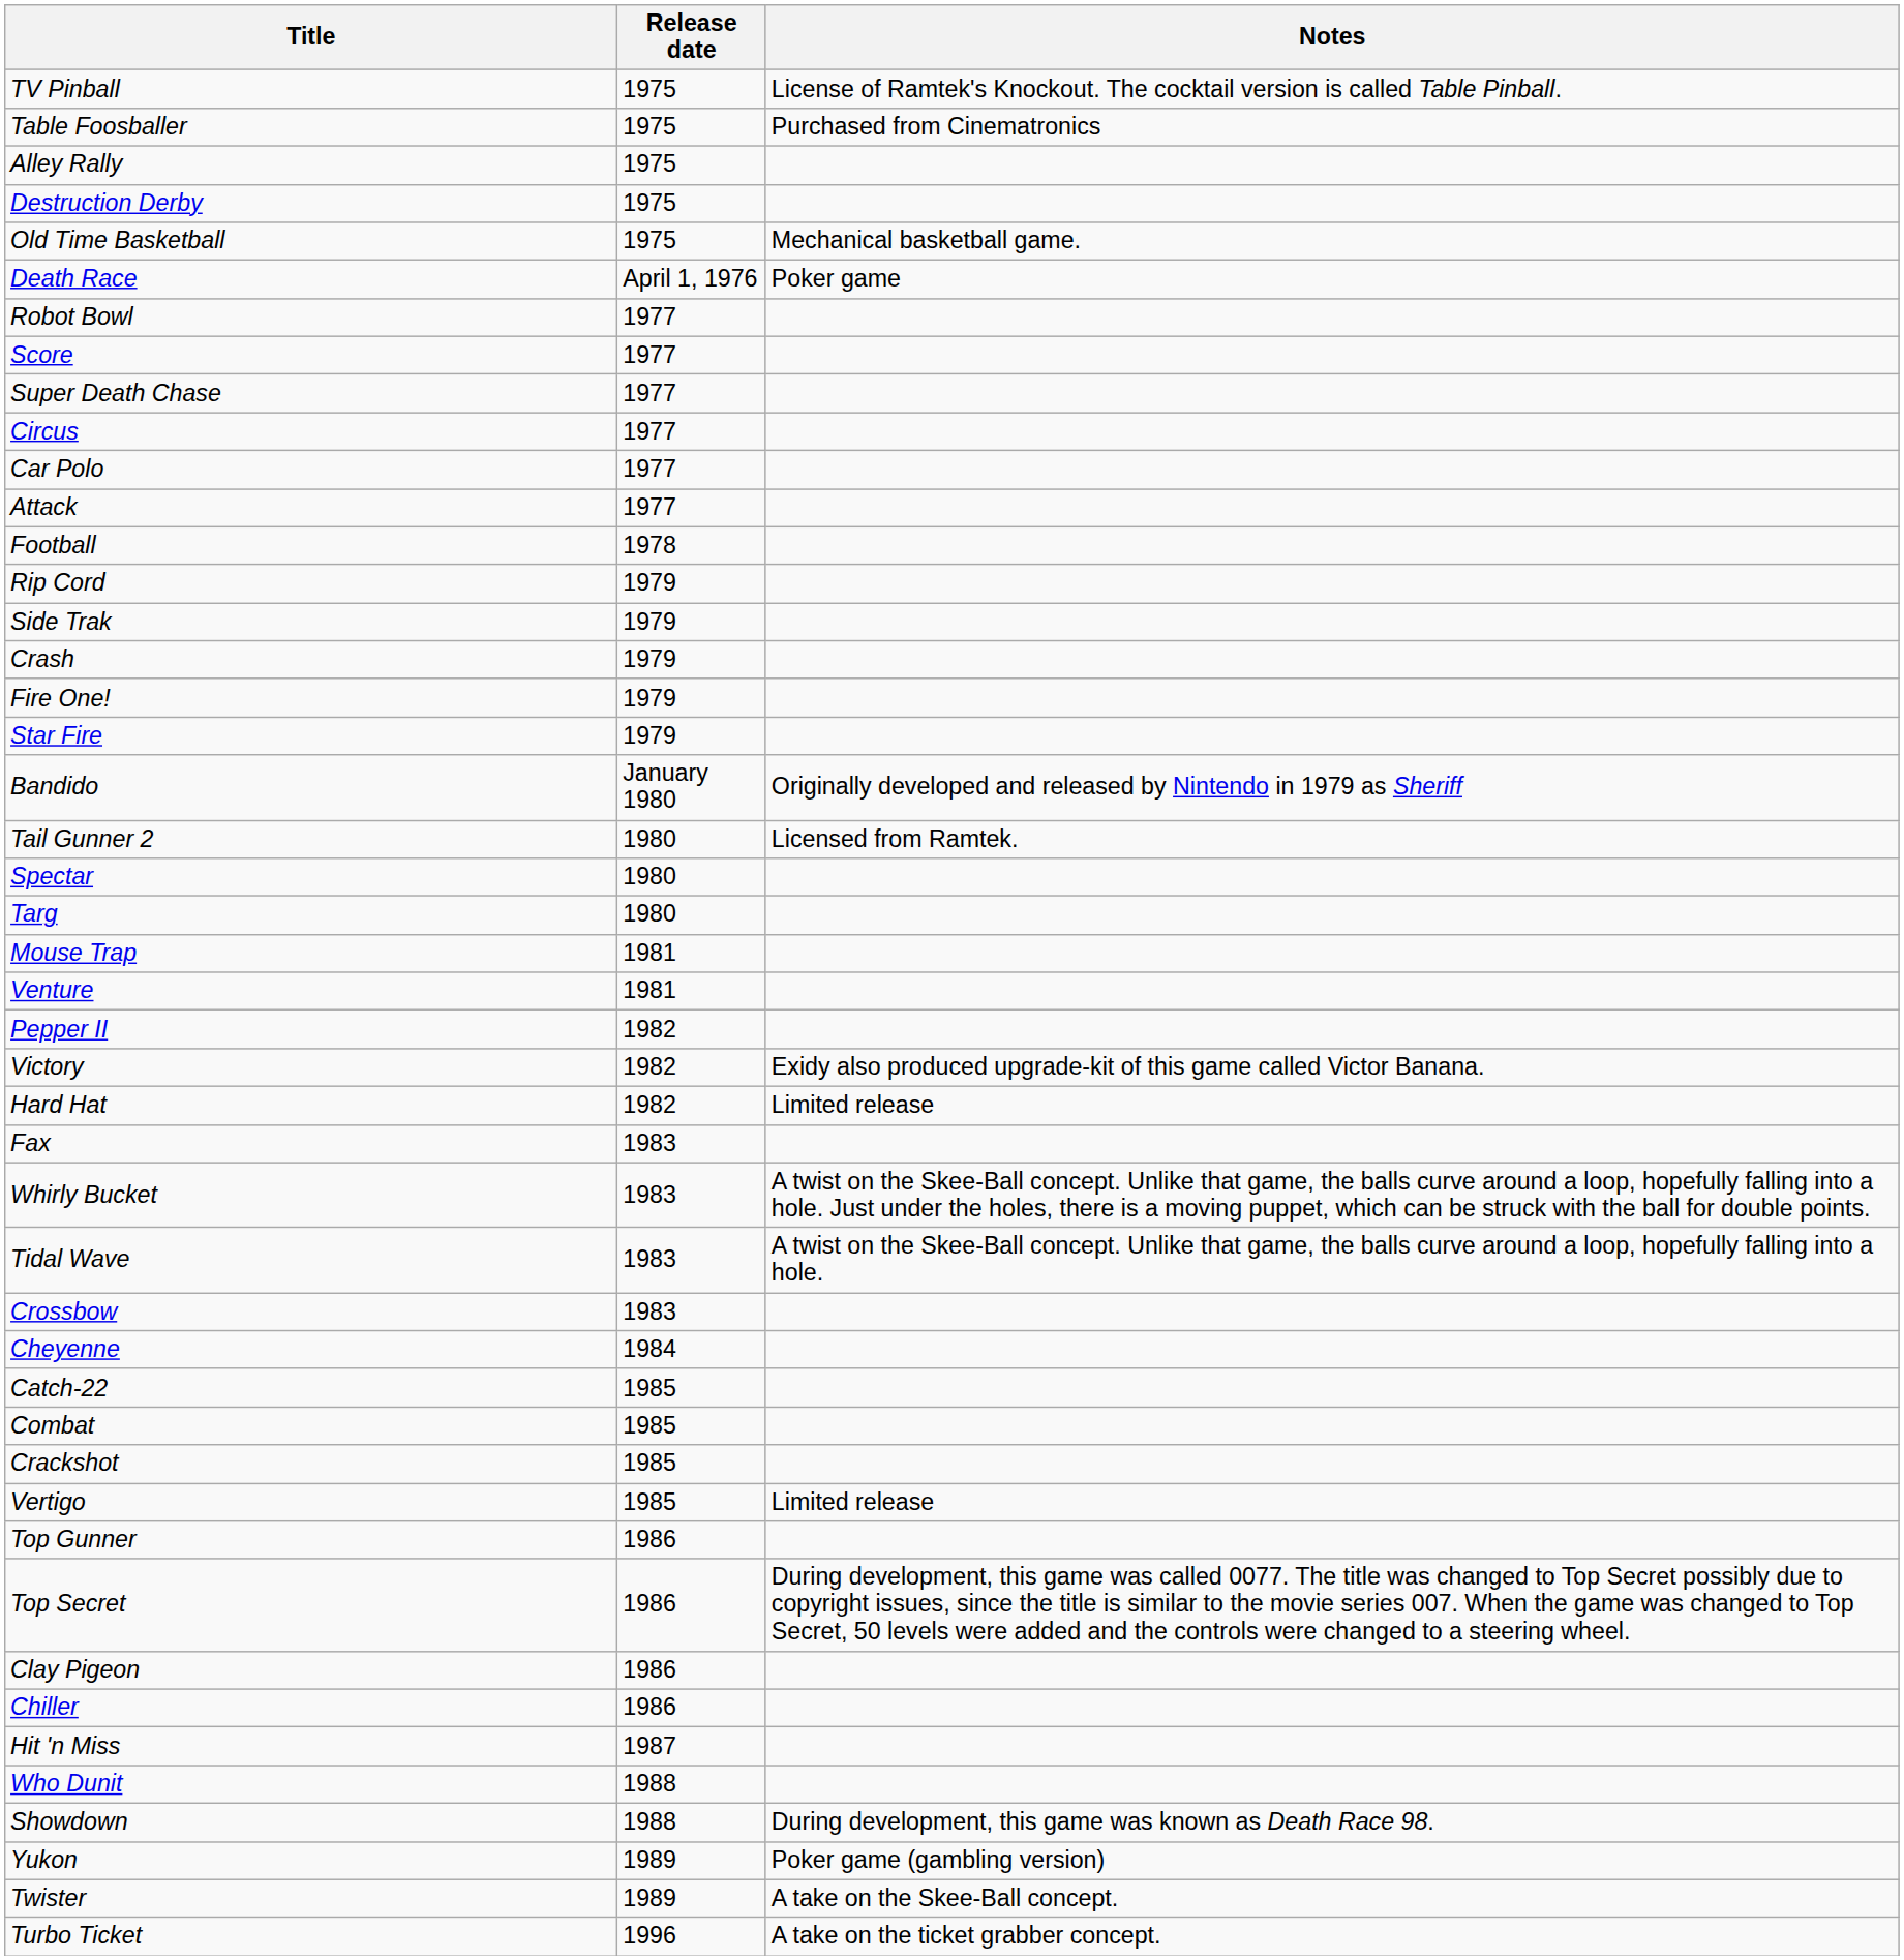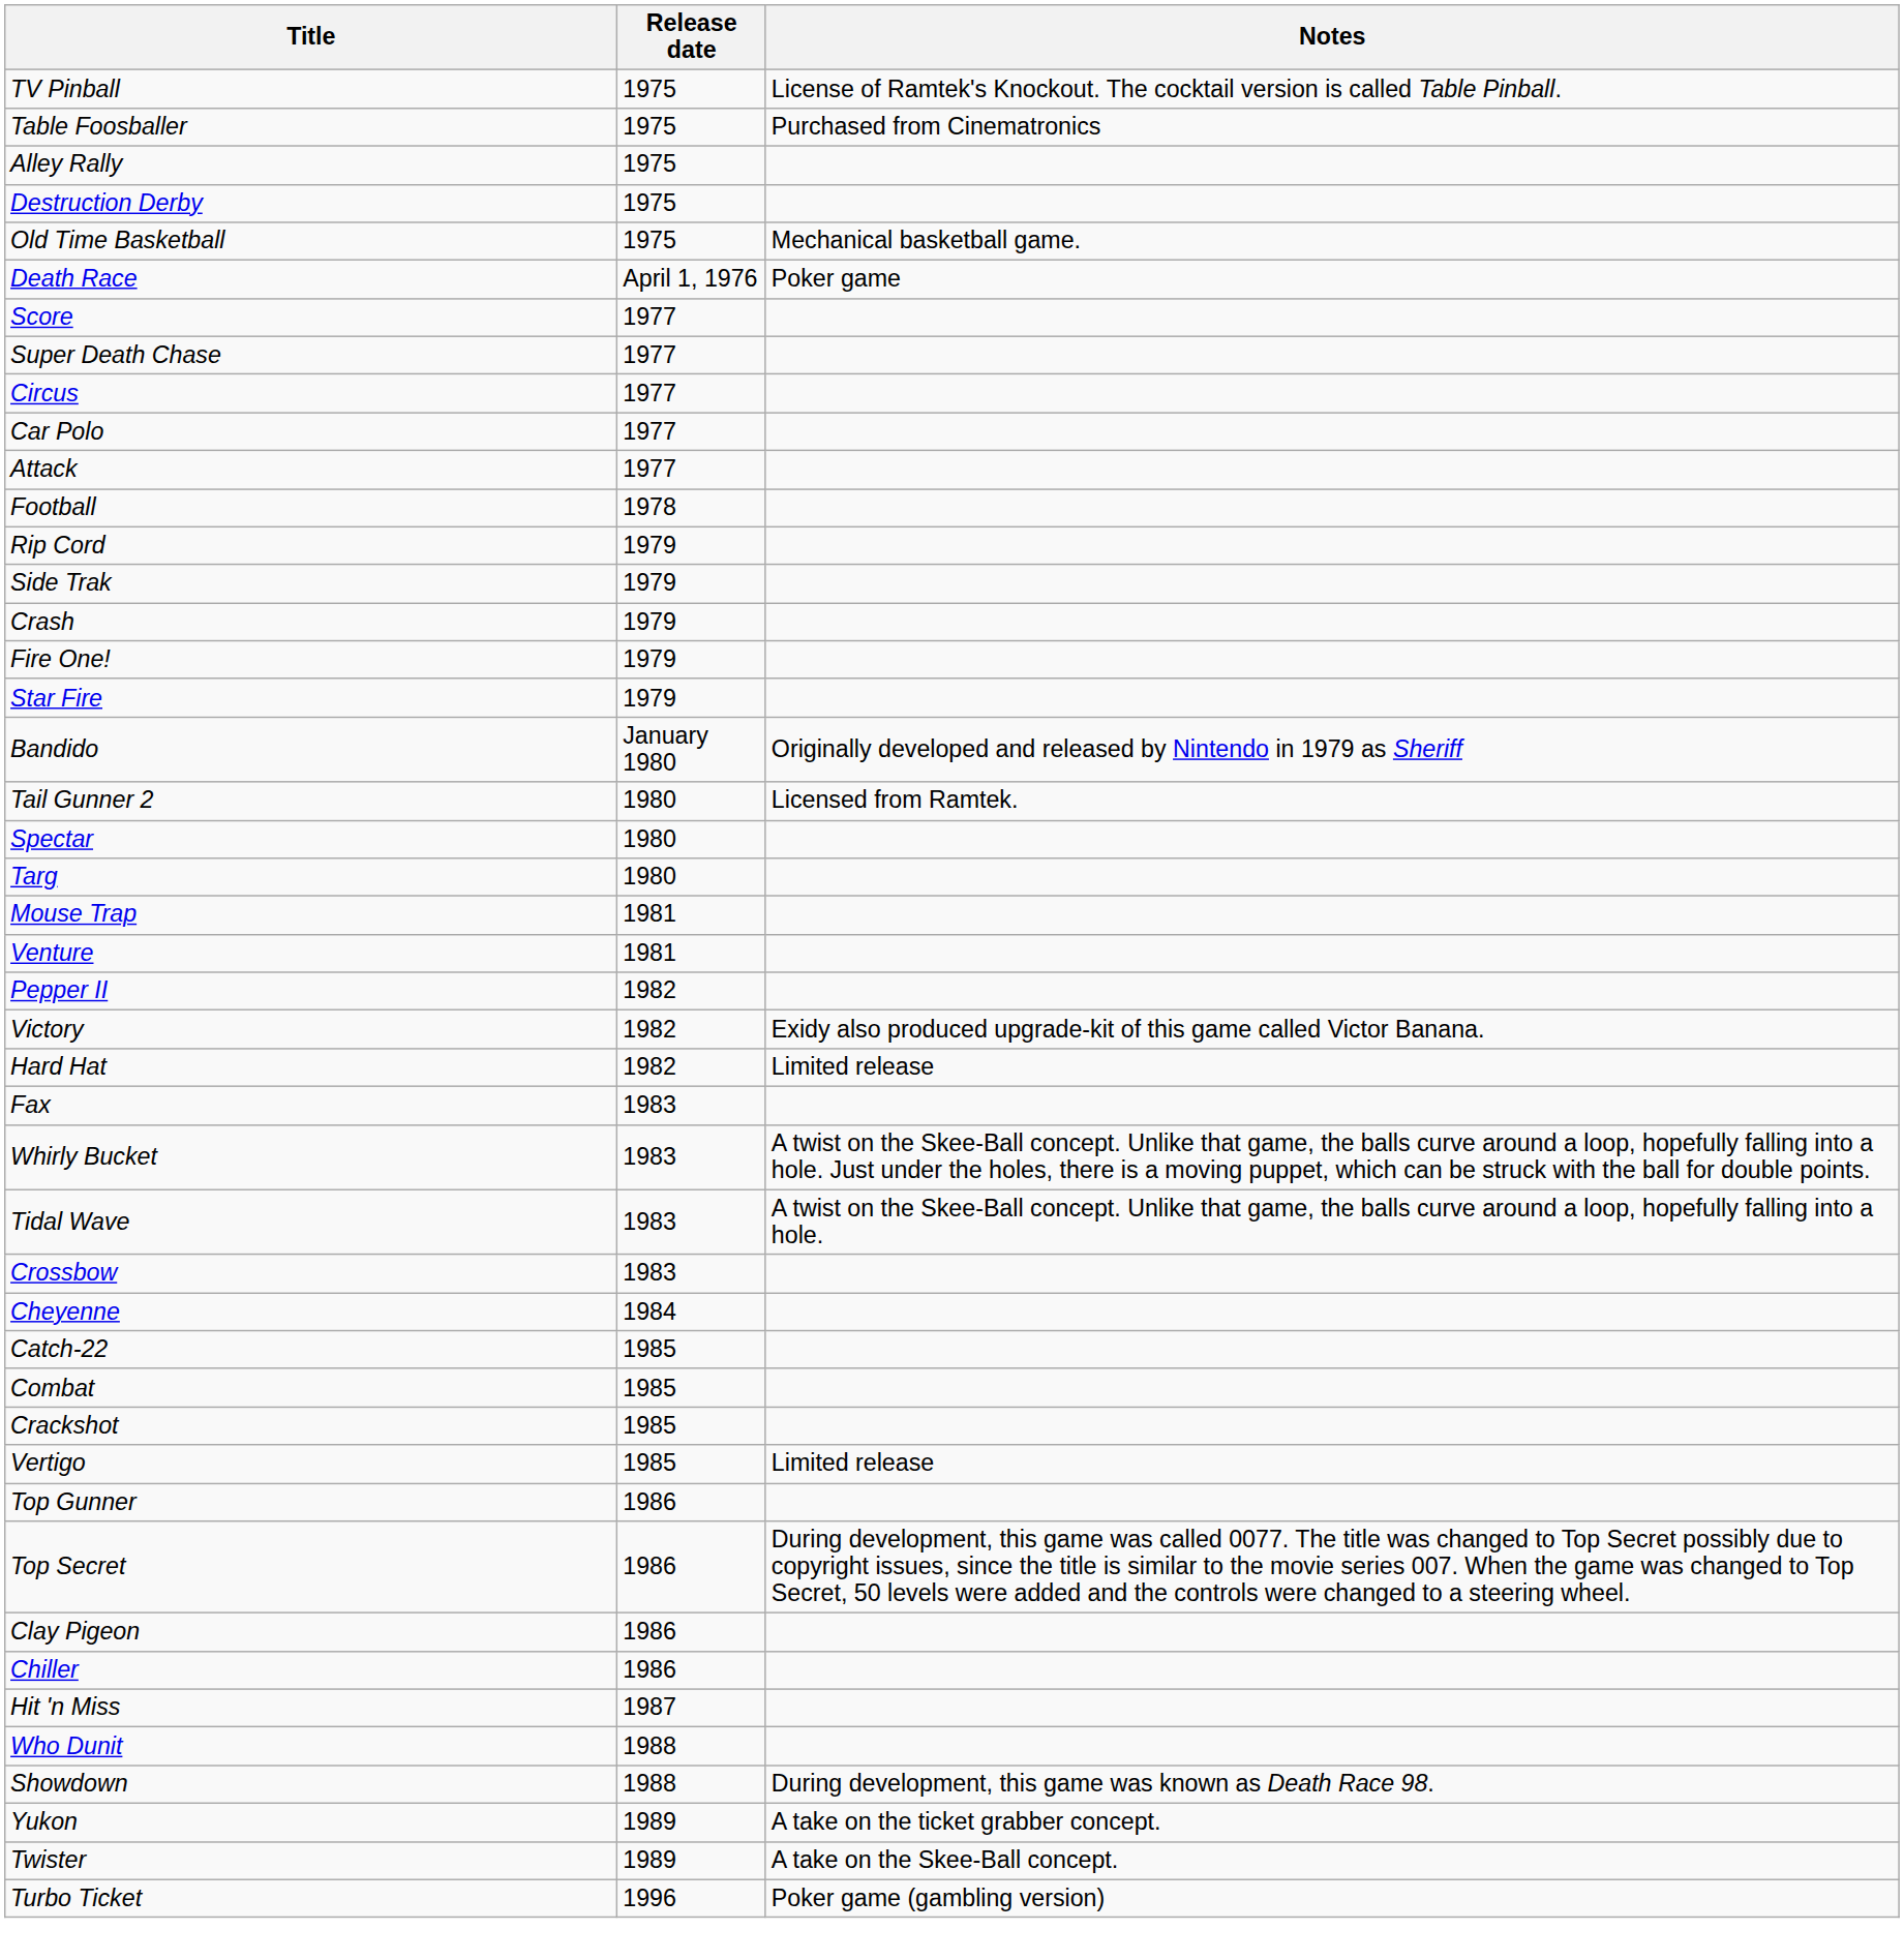 <table class="wikitable sortable" style="width: 100%;">
 <tr>
 <th scope="col" style="width:20%;">Title</th>
 <th scope="col" style="width:4%;">Release date</th>
 <th scope="col" style="width:37%;" class="unsortable">Notes</th>
 </tr>
 <tr>
 <td><em>TV Pinball</em></td>
 <td>1975</td>
 <td>License of Ramtek's Knockout. The cocktail version is called <em>Table Pinball</em>.</td>
 </tr>
 <tr>
 <td><em>Table Foosballer</em></td>
 <td>1975</td>
 <td>Purchased from Cinematronics</td>
 </tr>
 <tr>
 <td><em>Alley Rally</em></td>
 <td>1975</td>
 <td></td>
 </tr>
 <tr>
 <td><em><a href='#'>Destruction Derby</a></em></td>
 <td>1975</td>
 <td></td>
 </tr>
 <tr>
 <td><em>Old Time Basketball</em></td>
 <td>1975</td>
 <td>Mechanical basketball game.</td>
 </tr>
 <tr>
 <td><em><a href='#'>Death Race</a></em></td>
 <td>April 1, 1976</td>
 <td>Poker game</td>
-</tr>
-<tr>
-<td><em>Robot Bowl</em></td>
-<td>1977</td>
-<td></td>
 </tr>
 <tr>
 <td><a href='#'><em>Score</em></a></td>
 <td>1977</td>
 <td></td>
 </tr>
 <tr>
 <td><em>Super Death Chase</em></td>
 <td>1977</td>
 <td></td>
 </tr>
 <tr>
 <td><em><a href='#'>Circus</a></em></td>
 <td>1977</td>
 <td></td>
 </tr>
 <tr>
 <td><em>Car Polo</em></td>
 <td>1977</td>
 <td></td>
 </tr>
 <tr>
 <td><em>Attack</em></td>
 <td>1977</td>
 <td></td>
 </tr>
 <tr>
 <td><em>Football</em></td>
 <td>1978</td>
 <td></td>
 </tr>
 <tr>
 <td><em>Rip Cord</em></td>
 <td>1979</td>
 <td></td>
 </tr>
 <tr>
 <td><em>Side Trak</em></td>
 <td>1979</td>
 <td></td>
 </tr>
 <tr>
 <td><em>Crash</em></td>
 <td>1979</td>
 <td></td>
 </tr>
 <tr>
 <td><em>Fire One!</em></td>
 <td>1979</td>
 <td></td>
 </tr>
 <tr>
 <td><em><a href='#'>Star Fire</a></em></td>
 <td>1979</td>
 <td></td>
 </tr>
 <tr>
 <td><em>Bandido</em></td>
 <td>January 1980</td>
 <td>Originally developed and released by <a href='#'>Nintendo</a> in 1979 as <em><a href='#'>Sheriff</a></em></td>
 </tr>
 <tr>
 <td><em>Tail Gunner 2</em></td>
 <td>1980</td>
 <td>Licensed from Ramtek.</td>
 </tr>
 <tr>
 <td><em><a href='#'>Spectar</a></em></td>
 <td>1980</td>
 <td></td>
 </tr>
 <tr>
 <td><em><a href='#'>Targ</a></em></td>
 <td>1980</td>
 <td></td>
 </tr>
 <tr>
 <td><em><a href='#'>Mouse Trap</a></em></td>
 <td>1981</td>
 <td></td>
 </tr>
 <tr>
 <td><em><a href='#'>Venture</a></em></td>
 <td>1981</td>
 <td></td>
 </tr>
 <tr>
 <td><em><a href='#'>Pepper II</a></em></td>
 <td>1982</td>
 <td></td>
 </tr>
 <tr>
 <td><em>Victory</em></td>
 <td>1982</td>
 <td>Exidy also produced upgrade-kit of this game called Victor Banana.</td>
 </tr>
 <tr>
 <td><em>Hard Hat</em></td>
 <td>1982</td>
 <td>Limited release</td>
 </tr>
 <tr>
 <td><em>Fax</em></td>
 <td>1983</td>
 <td></td>
 </tr>
 <tr>
 <td><em>Whirly Bucket</em></td>
 <td>1983</td>
 <td>A twist on the Skee-Ball concept. Unlike that game, the balls curve around a loop, hopefully falling into a hole. Just under the holes, there is a moving puppet, which can be struck with the ball for double points.</td>
 </tr>
 <tr>
 <td><em>Tidal Wave</em></td>
 <td>1983</td>
 <td>A twist on the Skee-Ball concept. Unlike that game, the balls curve around a loop, hopefully falling into a hole.</td>
 </tr>
 <tr>
 <td><em><a href='#'>Crossbow</a></em></td>
 <td>1983</td>
 <td></td>
 </tr>
 <tr>
 <td><em><a href='#'>Cheyenne</a></em></td>
 <td>1984</td>
 <td></td>
 </tr>
 <tr>
 <td><em>Catch-22</em></td>
 <td>1985</td>
 <td></td>
 </tr>
 <tr>
 <td><em>Combat</em></td>
 <td>1985</td>
 <td></td>
 </tr>
 <tr>
 <td><em>Crackshot</em></td>
 <td>1985</td>
 <td></td>
 </tr>
 <tr>
 <td><em>Vertigo</em></td>
 <td>1985</td>
 <td>Limited release</td>
 </tr>
 <tr>
 <td><em>Top Gunner</em></td>
 <td>1986</td>
 <td></td>
 </tr>
 <tr>
 <td><em>Top Secret</em></td>
 <td>1986</td>
 <td>During development, this game was called 0077. The title was changed to Top Secret possibly due to copyright issues, since the title is similar to the movie series 007. When the game was changed to Top Secret, 50 levels were added and the controls were changed to a steering wheel.</td>
 </tr>
 <tr>
 <td><em>Clay Pigeon</em></td>
 <td>1986</td>
 <td></td>
 </tr>
 <tr>
 <td><em><a href='#'>Chiller</a></em></td>
 <td>1986</td>
 <td></td>
 </tr>
 <tr>
 <td><em>Hit 'n Miss</em></td>
 <td>1987</td>
 <td></td>
 </tr>
 <tr>
 <td><em><a href='#'>Who Dunit</a></em></td>
 <td>1988</td>
 <td></td>
 </tr>
 <tr>
 <td><em>Showdown</em></td>
 <td>1988</td>
 <td>During development, this game was known as <em>Death Race 98</em>.</td>
 </tr>
 <tr>
 <td><em>Yukon</em></td>
 <td>1989</td>
-<td>Poker game (gambling version)</td>
+<td>A take on the ticket grabber concept.</td>
 </tr>
 <tr>
 <td><em>Twister</em></td>
 <td>1989</td>
 <td>A take on the Skee-Ball concept.</td>
 </tr>
 <tr>
 <td><em>Turbo Ticket</em></td>
 <td>1996</td>
-<td>A take on the ticket grabber concept.</td>
+<td>Poker game (gambling version)</td>
 </tr>
 </table>
